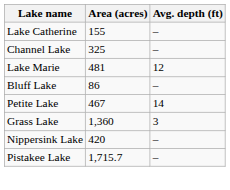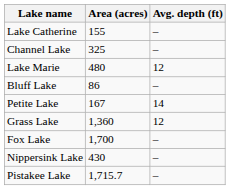 <table class="wikitable">
 <tr>
 <th><strong>Lake name</strong></th>
 <th>Area (acres)</th>
 <th>Avg. depth (ft)</th>
 </tr>
 <tr>
 <td>Lake Catherine</td>
 <td>155</td>
 <td>–</td>
 </tr>
 <tr>
 <td>Channel Lake</td>
 <td>325</td>
 <td>–</td>
 </tr>
 <tr>
 <td>Lake Marie</td>
-<td>481</td>
+<td>480</td>
 <td>12</td>
 </tr>
 <tr>
 <td>Bluff Lake</td>
 <td>86</td>
 <td>–</td>
 </tr>
 <tr>
 <td>Petite Lake</td>
-<td>467</td>
+<td>167</td>
 <td>14</td>
 </tr>
 <tr>
 <td>Grass Lake</td>
 <td>1,360</td>
-<td>3</td>
+<td>12</td>
+</tr>
+<tr>
+<td>Fox Lake</td>
+<td>1,700</td>
+<td>–</td>
 </tr>
 <tr>
 <td>Nippersink Lake</td>
-<td>420</td>
+<td>430</td>
 <td>–</td>
 </tr>
 <tr>
 <td>Pistakee Lake</td>
 <td>1,715.7</td>
 <td>–</td>
 </tr>
 </table>
